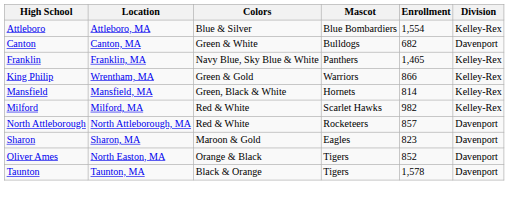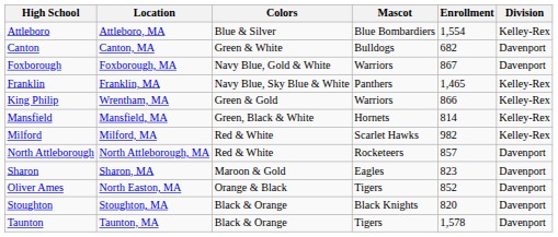 <table class="wikitable sortable">
 <tr>
 <th>High School</th>
 <th>Location</th>
 <th>Colors</th>
 <th>Mascot</th>
 <th>Enrollment</th>
 <th>Division</th>
 </tr>
 <tr>
 <td><a href='#'>Attleboro</a></td>
 <td><a href='#'>Attleboro, MA</a></td>
 <td>Blue & Silver </td>
 <td>Blue Bombardiers</td>
 <td>1,554</td>
 <td>Kelley-Rex</td>
 </tr>
 <tr>
 <td><a href='#'>Canton</a></td>
 <td><a href='#'>Canton, MA</a></td>
 <td>Green & White </td>
 <td>Bulldogs</td>
 <td>682</td>
+<td>Davenport</td>
+</tr>
+<tr>
+<td><a href='#'>Foxborough</a></td>
+<td><a href='#'>Foxborough, MA</a></td>
+<td>Navy Blue, Gold & White </td>
+<td>Warriors</td>
+<td>867</td>
 <td>Davenport</td>
 </tr>
 <tr>
 <td><a href='#'>Franklin</a></td>
 <td><a href='#'>Franklin, MA</a></td>
 <td>Navy Blue, Sky Blue & White </td>
 <td>Panthers</td>
 <td>1,465</td>
 <td>Kelley-Rex</td>
 </tr>
 <tr>
 <td><a href='#'>King Philip</a></td>
 <td><a href='#'>Wrentham, MA</a></td>
 <td>Green & Gold </td>
 <td>Warriors</td>
 <td>866</td>
 <td>Kelley-Rex</td>
 </tr>
 <tr>
 <td><a href='#'>Mansfield</a></td>
 <td><a href='#'>Mansfield, MA</a></td>
 <td>Green, Black & White </td>
 <td>Hornets</td>
 <td>814</td>
 <td>Kelley-Rex</td>
 </tr>
 <tr>
 <td><a href='#'>Milford</a></td>
 <td><a href='#'>Milford, MA</a></td>
 <td>Red & White </td>
 <td>Scarlet Hawks</td>
 <td>982</td>
 <td>Kelley-Rex</td>
 </tr>
 <tr>
 <td><a href='#'>North Attleborough</a></td>
 <td><a href='#'>North Attleborough, MA</a></td>
 <td>Red & White </td>
 <td>Rocketeers</td>
 <td>857</td>
 <td>Davenport</td>
 </tr>
 <tr>
 <td><a href='#'>Sharon</a></td>
 <td><a href='#'>Sharon, MA</a></td>
 <td>Maroon & Gold </td>
 <td>Eagles</td>
 <td>823</td>
 <td>Davenport</td>
 </tr>
 <tr>
 <td><a href='#'>Oliver Ames</a></td>
 <td><a href='#'>North Easton, MA</a></td>
 <td>Orange & Black </td>
 <td>Tigers</td>
 <td>852</td>
 <td>Davenport</td>
 </tr>
 <tr>
+<td><a href='#'>Stoughton</a></td>
+<td><a href='#'>Stoughton, MA</a></td>
+<td>Black & Orange  </td>
+<td>Black Knights</td>
+<td>820</td>
+<td>Davenport</td>
+</tr>
+<tr>
 <td><a href='#'>Taunton</a></td>
 <td><a href='#'>Taunton, MA</a></td>
 <td>Black & Orange </td>
 <td>Tigers</td>
 <td>1,578</td>
 <td>Davenport</td>
 </tr>
 </table>
